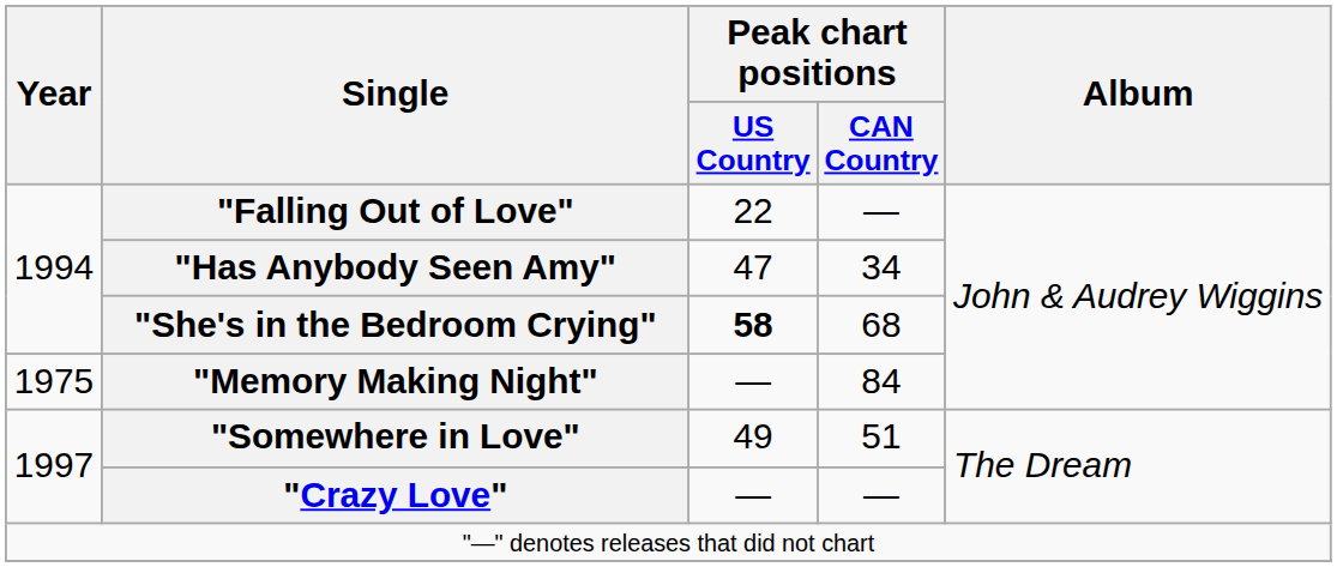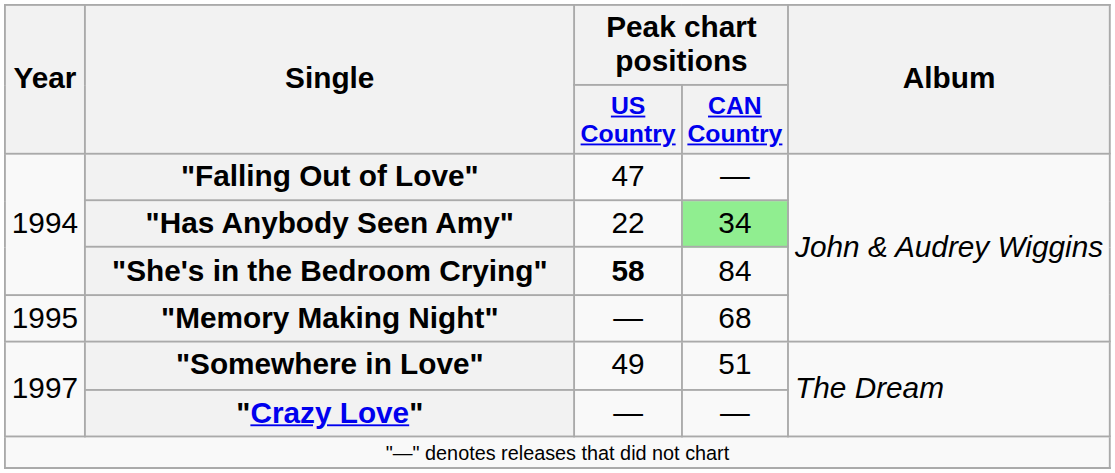 <table class="wikitable plainrowheaders" style="text-align:center;">
 <tr>
 <th rowspan="2">Year</th>
 <th rowspan="2" style="width:16em;">Single</th>
 <th colspan="2">Peak chart<br>positions</th>
 <th rowspan="2">Album</th>
 </tr>
 <tr style="font-size:smaller;">
 <th width="45"><a href='#'>US Country</a></th>
 <th width="45"><a href='#'>CAN Country</a></th>
 </tr>
 <tr>
 <td rowspan="3">1994</td>
 <th scope="row">"Falling Out of Love"</th>
-<td>22</td>
+<td>47</td>
 <td>—</td>
 <td align="left" rowspan="4"><em>John & Audrey Wiggins</em></td>
 </tr>
 <tr>
 <th scope="row">"Has Anybody Seen Amy"</th>
-<td>47</td>
-<td>34</td>
+<td>22</td>
+<td style="background: lightgreen;">34</td>
 </tr>
 <tr>
 <th scope="row">"She's in the Bedroom Crying"</th>
 <td><strong>58</strong></td>
-<td>68</td>
+<td>84</td>
 </tr>
 <tr>
-<td>1975</td>
+<td>1995</td>
 <th scope="row">"Memory Making Night"</th>
 <td>—</td>
-<td>84</td>
+<td>68</td>
 </tr>
 <tr>
 <td rowspan="2">1997</td>
 <th scope="row">"Somewhere in Love"</th>
 <td>49</td>
 <td>51</td>
 <td align="left" rowspan="2"><em>The Dream</em></td>
 </tr>
 <tr>
 <th scope="row">"<a href='#'>Crazy Love</a>"</th>
 <td>—</td>
 <td>—</td>
 </tr>
 <tr>
 <td colspan="5" style="font-size:8pt">"—" denotes releases that did not chart</td>
 </tr>
 <tr>
 </tr>
 </table>
